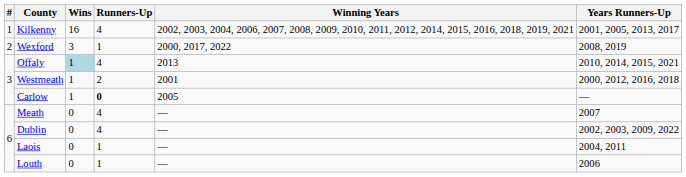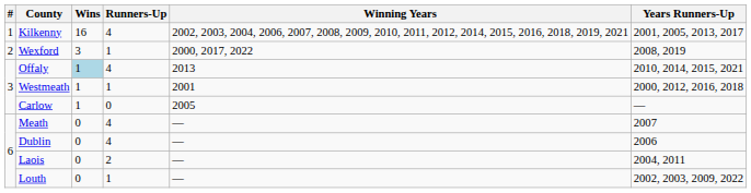 <table class="wikitable">
 <tr style="background:white">
 <th>#</th>
 <th>County</th>
 <th>Wins</th>
 <th>Runners-Up</th>
 <th>Winning Years</th>
 <th>Years Runners-Up</th>
 </tr>
 <tr>
 <td>1</td>
 <td> <a href='#'>Kilkenny</a></td>
 <td>16</td>
 <td>4</td>
 <td>2002, 2003, 2004, 2006, 2007, 2008, 2009, 2010, 2011, 2012, 2014, 2015, 2016, 2018, 2019, 2021</td>
 <td>2001, 2005, 2013, 2017</td>
 </tr>
 <tr>
 <td>2</td>
 <td> <a href='#'>Wexford</a></td>
 <td>3</td>
 <td>1</td>
 <td>2000, 2017, 2022</td>
 <td>2008, 2019</td>
 </tr>
 <tr>
 <td rowspan="3">3</td>
 <td> <a href='#'>Offaly</a></td>
 <td style="background: lightblue;">1</td>
 <td>4</td>
 <td>2013</td>
 <td>2010, 2014, 2015, 2021</td>
 </tr>
 <tr>
 <td> <a href='#'>Westmeath</a></td>
 <td>1</td>
-<td>2</td>
+<td>1</td>
 <td>2001</td>
 <td>2000, 2012, 2016, 2018</td>
 </tr>
 <tr>
 <td> <a href='#'>Carlow</a></td>
 <td>1</td>
-<td><strong>0</strong></td>
+<td>0</td>
 <td>2005</td>
 <td>—</td>
 </tr>
 <tr>
 <td rowspan="4">6</td>
 <td> <a href='#'>Meath</a></td>
 <td>0</td>
 <td>4</td>
 <td>—</td>
 <td>2007</td>
 </tr>
 <tr>
 <td> <a href='#'>Dublin</a></td>
 <td>0</td>
 <td>4</td>
 <td>—</td>
-<td>2002, 2003, 2009, 2022</td>
+<td>2006</td>
 </tr>
 <tr>
 <td> <a href='#'>Laois</a></td>
 <td>0</td>
-<td>1</td>
+<td>2</td>
 <td>—</td>
 <td>2004, 2011</td>
 </tr>
 <tr>
 <td> <a href='#'>Louth</a></td>
 <td>0</td>
 <td>1</td>
 <td>—</td>
-<td>2006</td>
+<td>2002, 2003, 2009, 2022</td>
 </tr>
 </table>
